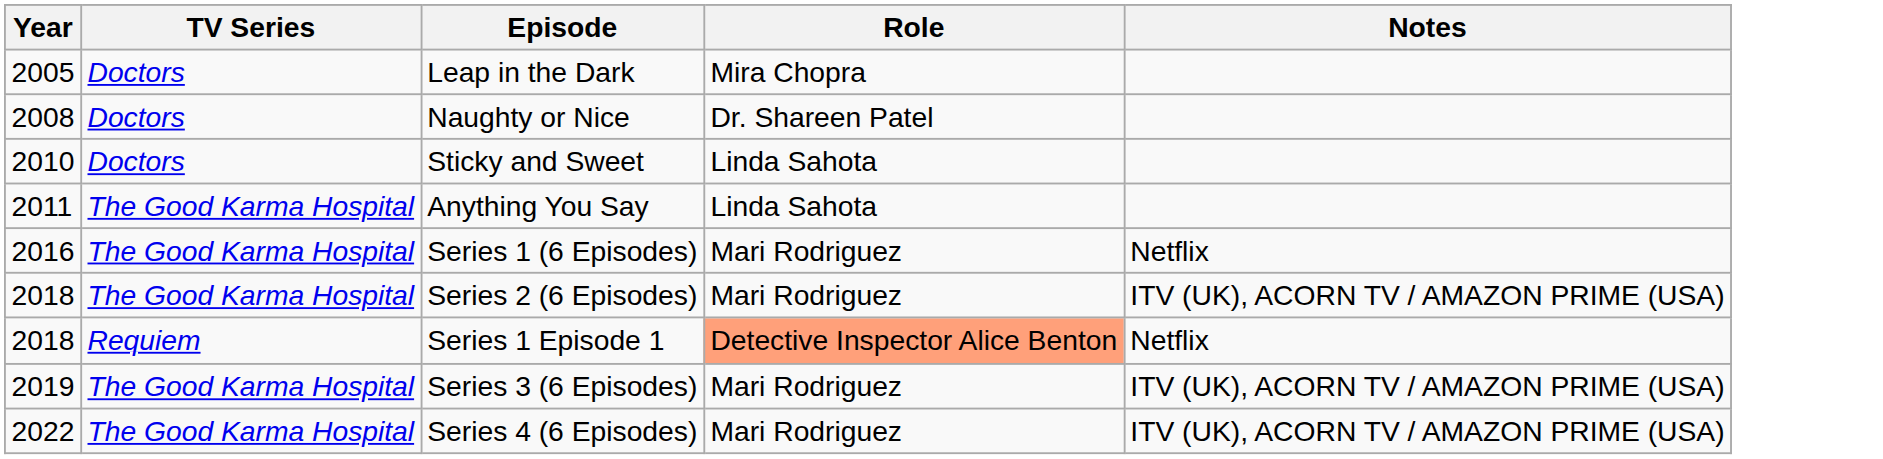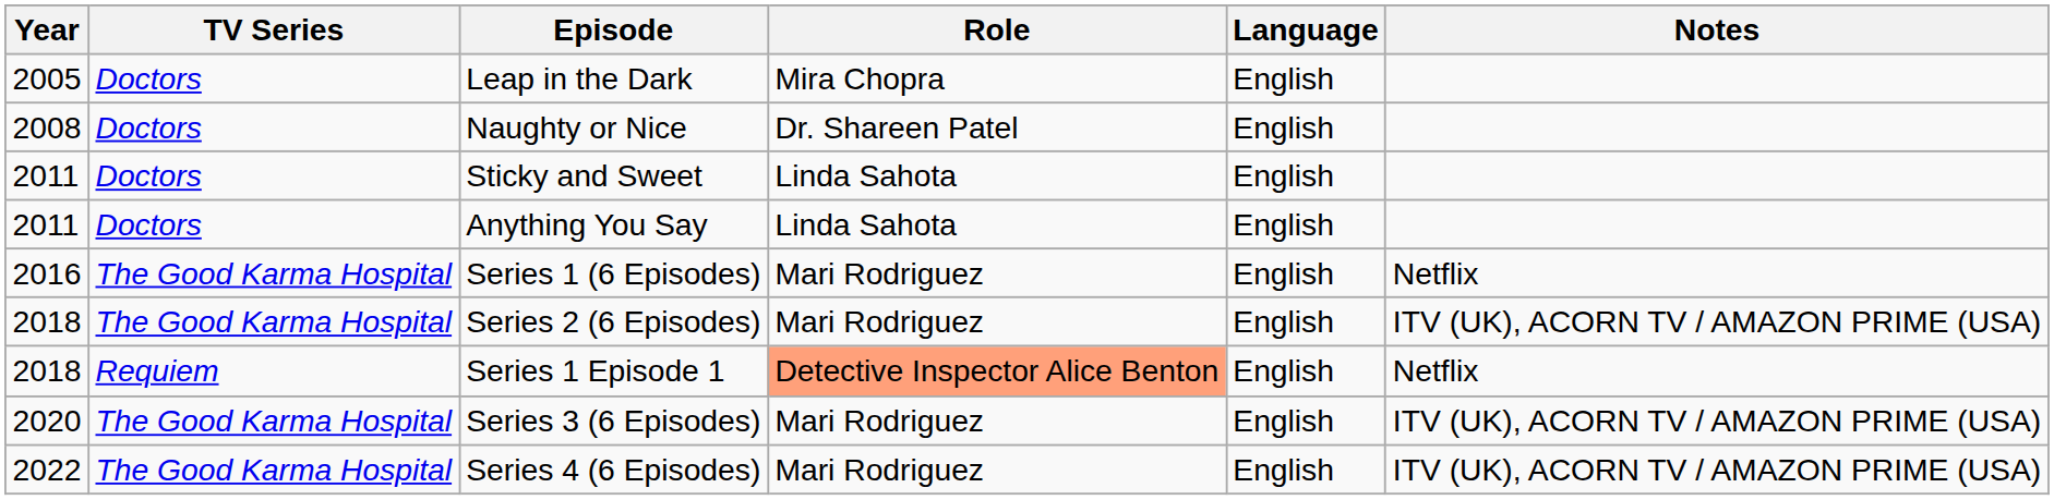 <table class="wikitable" style="font-size:95%;">
 <tr style="text-align:center;">
 <th>Year</th>
 <th>TV Series</th>
 <th>Episode</th>
 <th>Role</th>
+<th>Language</th>
 <th class="unsortable">Notes</th>
 </tr>
 <tr>
 <td>2005</td>
 <td><em><a href='#'>Doctors</a></em></td>
 <td>Leap in the Dark</td>
 <td>Mira Chopra</td>
+<td>English</td>
 <td></td>
 </tr>
 <tr>
 <td>2008</td>
 <td><em><a href='#'>Doctors</a></em></td>
 <td>Naughty or Nice</td>
 <td>Dr. Shareen Patel</td>
-<td></td>
-</tr>
-<tr>
-<td>2010</td>
-<td><em><a href='#'>Doctors</a></em></td>
-<td>Sticky and Sweet</td>
-<td>Linda Sahota</td>
+<td>English</td>
 <td></td>
 </tr>
 <tr>
 <td>2011</td>
-<td><em><a href='#'>The Good Karma Hospital</a></em></td>
+<td><em><a href='#'>Doctors</a></em></td>
+<td>Sticky and Sweet</td>
+<td>Linda Sahota</td>
+<td>English</td>
+<td></td>
+</tr>
+<tr>
+<td>2011</td>
+<td><em><a href='#'>Doctors</a></em></td>
 <td>Anything You Say</td>
 <td>Linda Sahota</td>
+<td>English</td>
 <td></td>
 </tr>
 <tr>
 <td>2016</td>
 <td><em><a href='#'>The Good Karma Hospital</a></em></td>
 <td>Series 1 (6 Episodes)</td>
 <td>Mari Rodriguez</td>
+<td>English</td>
 <td>Netflix</td>
 </tr>
 <tr>
 <td>2018</td>
 <td><em><a href='#'>The Good Karma Hospital</a></em></td>
 <td>Series 2 (6 Episodes)</td>
 <td>Mari Rodriguez</td>
+<td>English</td>
 <td>ITV (UK), ACORN TV / AMAZON PRIME (USA)</td>
 </tr>
 <tr>
 <td>2018</td>
 <td><em><a href='#'>Requiem</a></em></td>
 <td>Series 1 Episode 1</td>
 <td style="background: lightsalmon;">Detective Inspector Alice Benton</td>
+<td>English</td>
 <td>Netflix</td>
 </tr>
 <tr>
-<td>2019</td>
+<td>2020</td>
 <td><em><a href='#'>The Good Karma Hospital</a></em></td>
 <td>Series 3 (6 Episodes)</td>
 <td>Mari Rodriguez</td>
+<td>English</td>
 <td>ITV (UK), ACORN TV / AMAZON PRIME (USA)</td>
 </tr>
 <tr>
 <td>2022</td>
 <td><em><a href='#'>The Good Karma Hospital</a></em></td>
 <td>Series 4 (6 Episodes)</td>
 <td>Mari Rodriguez</td>
+<td>English</td>
 <td>ITV (UK), ACORN TV / AMAZON PRIME (USA)</td>
 </tr>
 </table>
